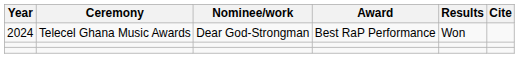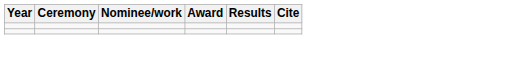 <table class="wikitable">
 <tr>
 <th>Year</th>
 <th>Ceremony</th>
 <th>Nominee/work</th>
 <th>Award</th>
 <th>Results</th>
 <th>Cite</th>
-</tr>
-<tr>
-<td>2024</td>
-<td>Telecel Ghana Music Awards</td>
-<td>Dear God-Strongman</td>
-<td>Best RaP Performance</td>
-<td>Won</td>
-<td></td>
 </tr>
 <tr>
 <td></td>
 <td></td>
 <td></td>
 <td></td>
 <td></td>
 <td></td>
 </tr>
 <tr>
 <td></td>
 <td></td>
 <td></td>
 <td></td>
 <td></td>
 <td></td>
 </tr>
 </table>
